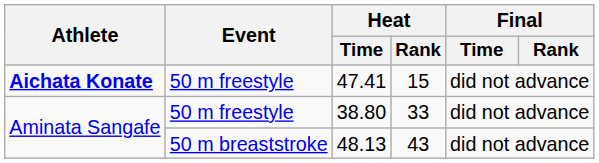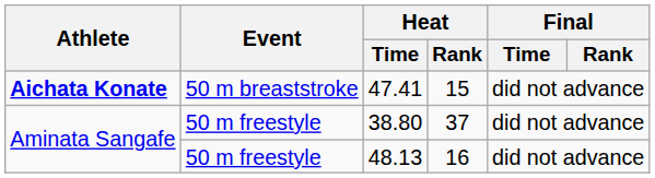 <table class="wikitable" style="text-align:center; font-size:90%">
 <tr>
 <th rowspan="2">Athlete</th>
 <th rowspan="2">Event</th>
 <th colspan="2">Heat</th>
 <th colspan="2">Final</th>
 </tr>
 <tr style="font-size:95%">
 <th>Time</th>
 <th>Rank</th>
 <th>Time</th>
 <th>Rank</th>
 </tr>
 <tr>
 <td align=left><strong><a href='#'>Aichata Konate</a></strong></td>
-<td align=left><a href='#'>50 m freestyle</a></td>
+<td align=left><a href='#'>50 m breaststroke</a></td>
 <td>47.41</td>
 <td>15</td>
 <td colspan=2>did not advance</td>
 </tr>
 <tr>
 <td align=left rowspan=2><a href='#'>Aminata Sangafe</a></td>
 <td align=left><a href='#'>50 m freestyle</a></td>
 <td>38.80</td>
-<td>33</td>
+<td>37</td>
 <td colspan=2>did not advance</td>
 </tr>
 <tr>
-<td align=left><a href='#'>50 m breaststroke</a></td>
+<td align=left><a href='#'>50 m freestyle</a></td>
 <td>48.13</td>
-<td>43</td>
+<td>16</td>
 <td colspan=2>did not advance</td>
 </tr>
 </table>
